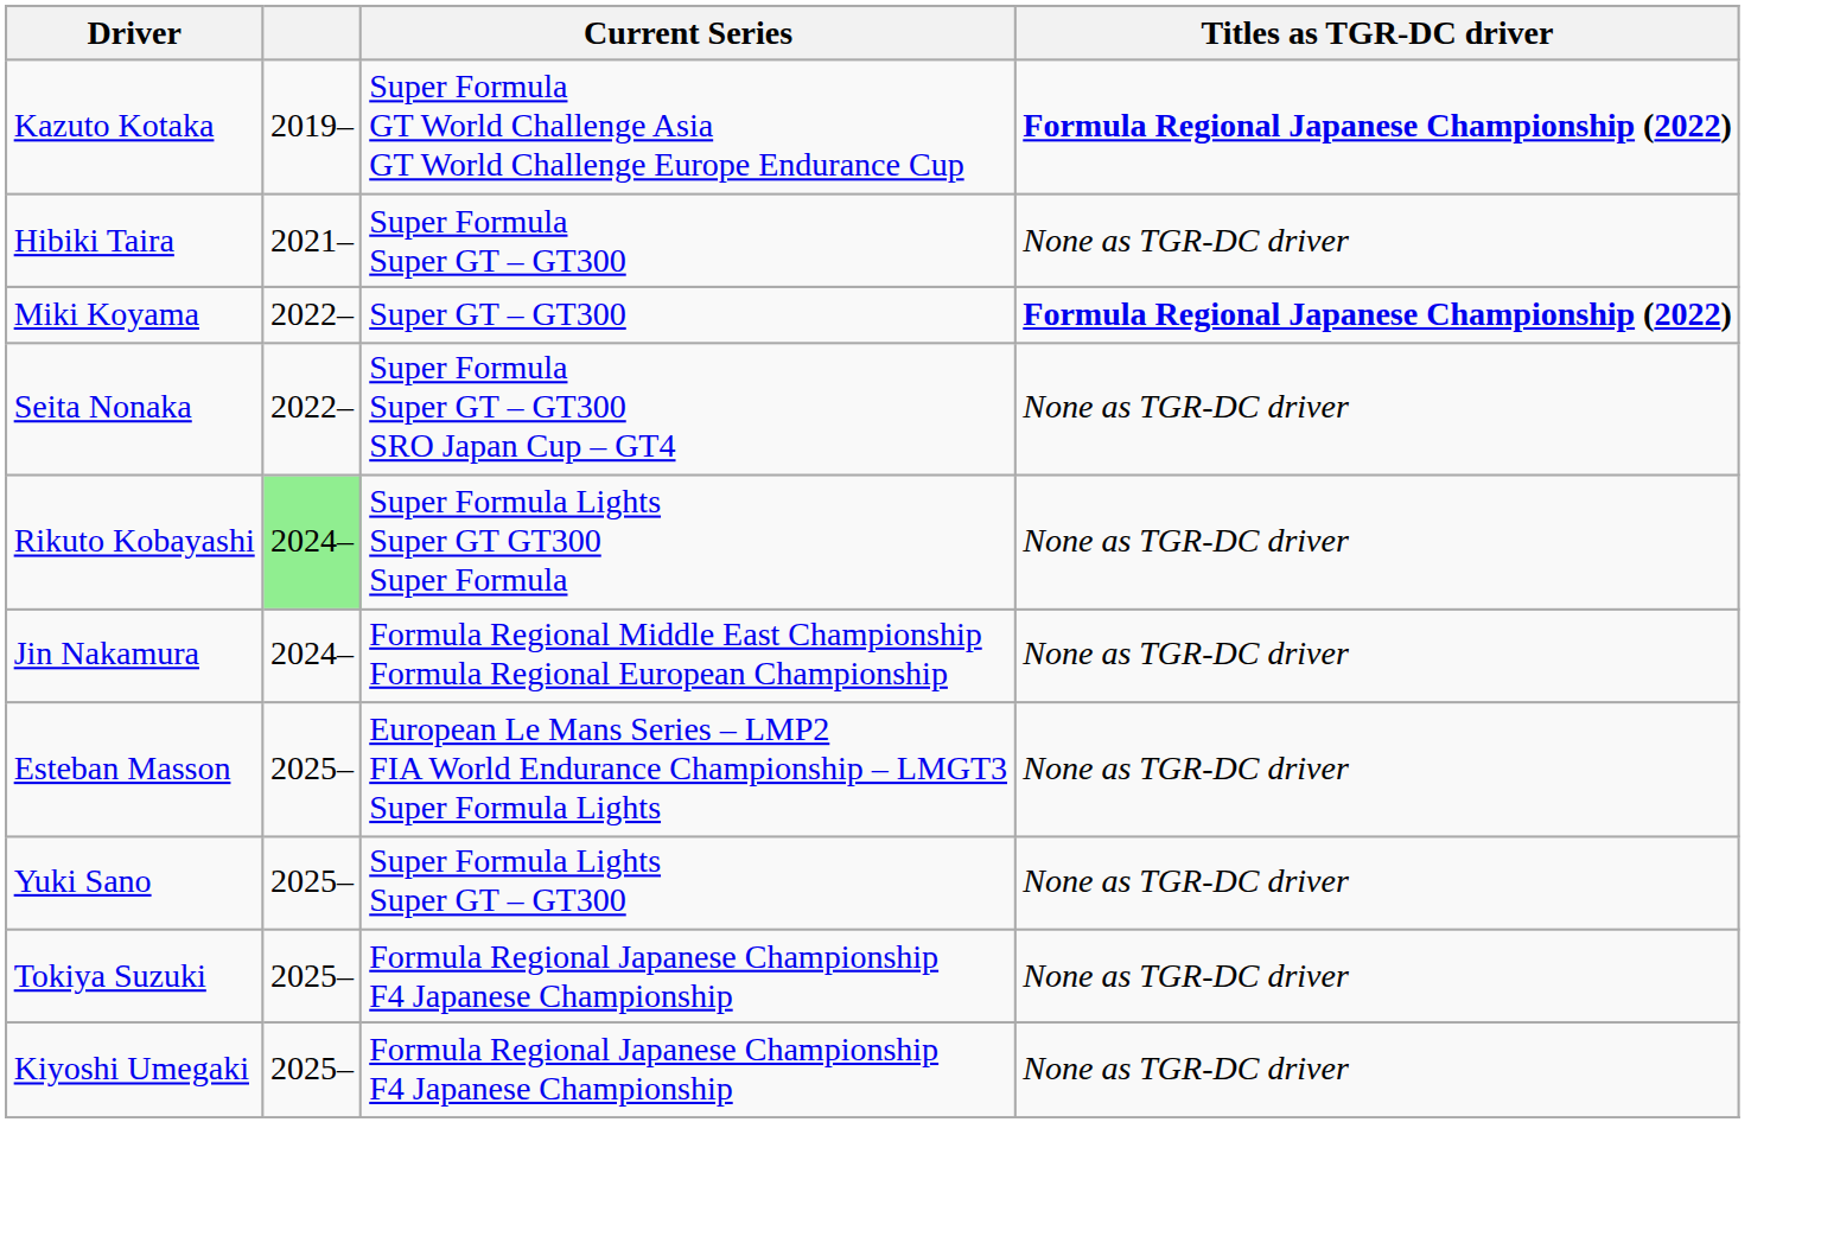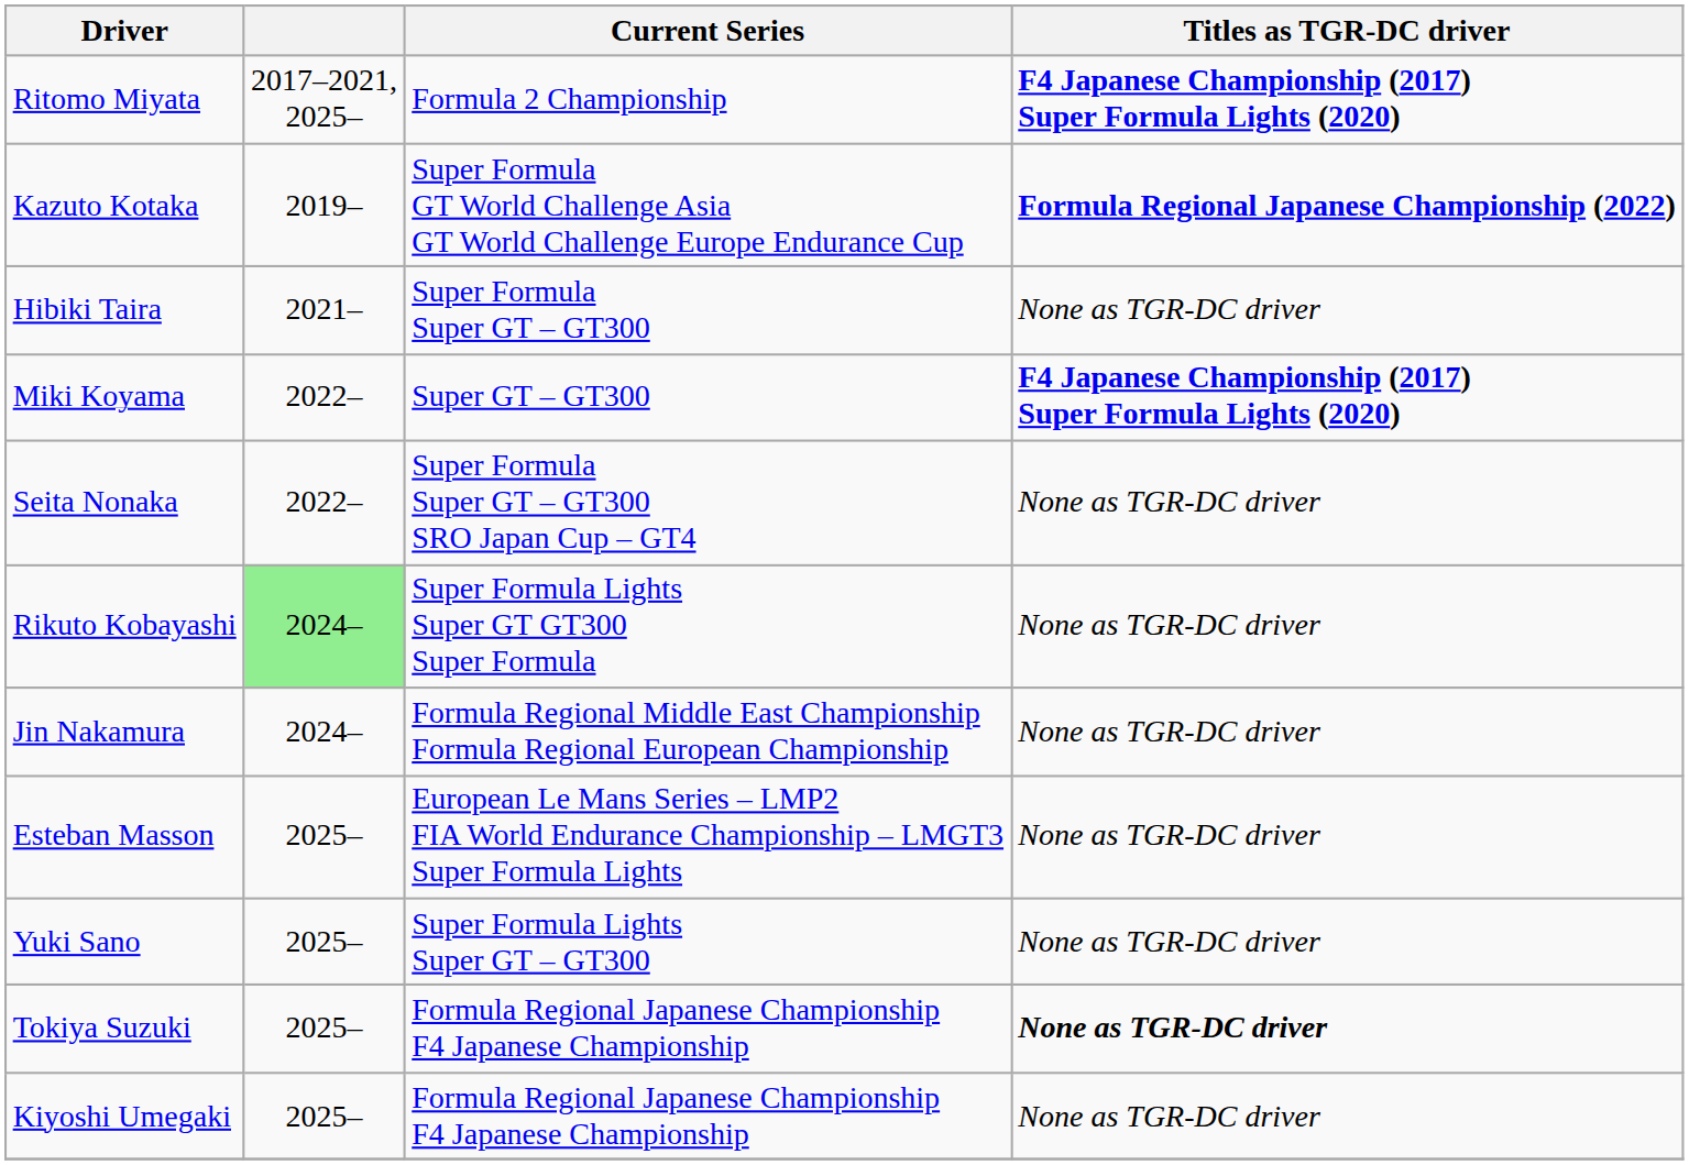 <table class="wikitable sortable" style="font-size:85%;">
 <tr>
 <th>Driver</th>
 <th></th>
 <th>Current Series</th>
 <th>Titles as TGR-DC driver</th>
+</tr>
+<tr>
+<td> <a href='#'>Ritomo Miyata</a></td>
+<td align=center>2017–2021,<br>2025–</td>
+<td><a href='#'>Formula 2 Championship</a></td>
+<td><strong><a href='#'>F4 Japanese Championship</a> (<a href='#'>2017</a>)<br><a href='#'>Super Formula Lights</a> (<a href='#'>2020</a>)</strong></td>
 </tr>
 <tr>
 <td> <a href='#'>Kazuto Kotaka</a></td>
 <td align=center>2019–</td>
 <td><a href='#'>Super Formula</a><br><a href='#'>GT World Challenge Asia</a><br><a href='#'>GT World Challenge Europe Endurance Cup</a></td>
 <td><strong><a href='#'>Formula Regional Japanese Championship</a> (<a href='#'>2022</a>)</strong></td>
 </tr>
 <tr>
 <td> <a href='#'>Hibiki Taira</a></td>
 <td align=center>2021–</td>
 <td><a href='#'>Super Formula</a><br><a href='#'>Super GT – GT300</a></td>
 <td><em>None as TGR-DC driver</em></td>
 </tr>
 <tr>
 <td> <a href='#'>Miki Koyama</a></td>
 <td align=center>2022–</td>
 <td><a href='#'>Super GT – GT300</a></td>
-<td><strong><a href='#'>Formula Regional Japanese Championship</a> (<a href='#'>2022</a>)</strong></td>
+<td><strong><a href='#'>F4 Japanese Championship</a> (<a href='#'>2017</a>)<br><a href='#'>Super Formula Lights</a> (<a href='#'>2020</a>)</strong></td>
 </tr>
 <tr>
 <td> <a href='#'>Seita Nonaka</a></td>
 <td align=center>2022–</td>
 <td><a href='#'>Super Formula</a><br><a href='#'>Super GT – GT300</a><br><a href='#'>SRO Japan Cup – GT4</a></td>
 <td><em>None as TGR-DC driver</em></td>
 </tr>
 <tr>
 <td> <a href='#'>Rikuto Kobayashi</a></td>
 <td align=center style="background: lightgreen;">2024–</td>
 <td><a href='#'>Super Formula Lights</a><br><a href='#'>Super GT GT300</a><br><a href='#'>Super Formula</a></td>
 <td><em>None as TGR-DC driver</em></td>
 </tr>
 <tr>
 <td> <a href='#'>Jin Nakamura</a></td>
 <td align=center>2024–</td>
 <td><a href='#'>Formula Regional Middle East Championship</a><br><a href='#'>Formula Regional European Championship</a></td>
 <td><em>None as TGR-DC driver</em></td>
 </tr>
 <tr>
 <td> <a href='#'>Esteban Masson</a></td>
 <td align=center>2025–</td>
 <td><a href='#'>European Le Mans Series – LMP2</a><br><a href='#'>FIA World Endurance Championship – LMGT3</a><br><a href='#'>Super Formula Lights</a></td>
 <td><em>None as TGR-DC driver</em></td>
 </tr>
 <tr>
 <td> <a href='#'>Yuki Sano</a></td>
 <td align=center>2025–</td>
 <td><a href='#'>Super Formula Lights</a><br><a href='#'>Super GT – GT300</a></td>
 <td><em>None as TGR-DC driver</em></td>
 </tr>
 <tr>
 <td> <a href='#'>Tokiya Suzuki</a></td>
 <td align=center>2025–</td>
 <td><a href='#'>Formula Regional Japanese Championship</a><br><a href='#'>F4 Japanese Championship</a></td>
-<td><em>None as TGR-DC driver</em></td>
+<td><strong><em>None as TGR-DC driver</em></strong></td>
 </tr>
 <tr>
 <td> <a href='#'>Kiyoshi Umegaki</a></td>
 <td align=center>2025–</td>
 <td><a href='#'>Formula Regional Japanese Championship</a><br><a href='#'>F4 Japanese Championship</a></td>
 <td><em>None as TGR-DC driver</em></td>
 </tr>
 <tr>
 </tr>
 </table>
